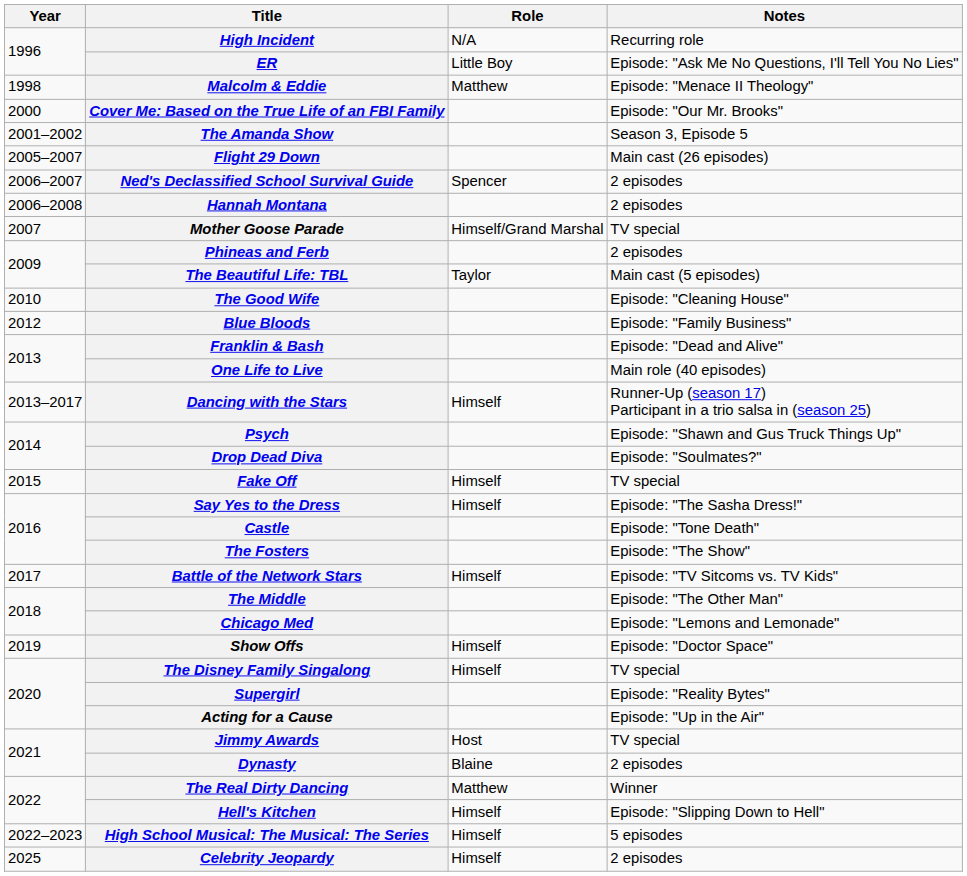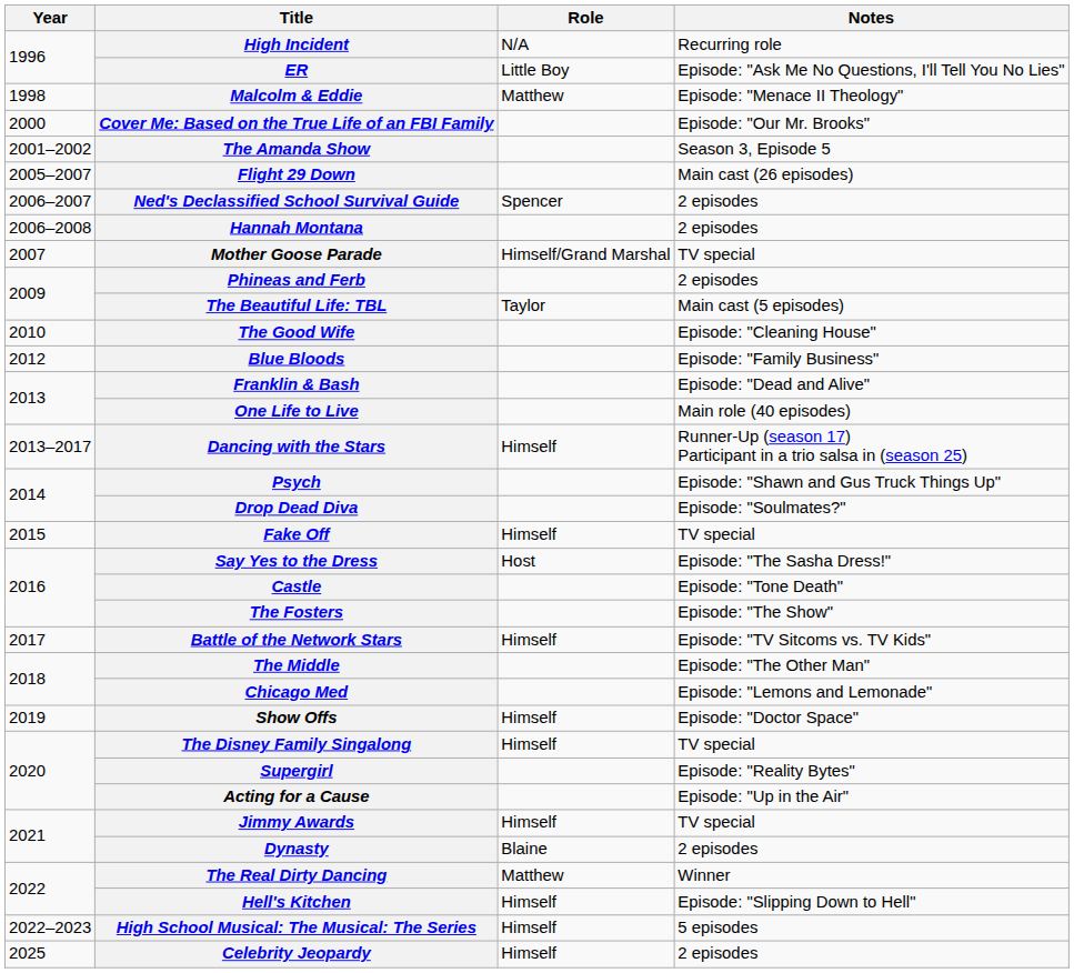 <table class="wikitable plainrowheaders sortable">
 <tr>
 <th scope="col">Year</th>
 <th scope="col">Title</th>
 <th scope="col">Role</th>
 <th scope="col" class="unsortable">Notes</th>
 </tr>
 <tr>
 <td rowspan="2">1996</td>
 <th scope="row"><em><a href='#'>High Incident</a></em></th>
 <td>N/A</td>
 <td>Recurring role</td>
 </tr>
 <tr>
 <th scope="row"><em><a href='#'>ER</a></em></th>
 <td>Little Boy</td>
 <td>Episode: "Ask Me No Questions, I'll Tell You No Lies"</td>
 </tr>
 <tr>
 <td>1998</td>
 <th scope="row"><em><a href='#'>Malcolm & Eddie</a></em></th>
 <td>Matthew</td>
 <td>Episode: "Menace II Theology"</td>
 </tr>
 <tr>
 <td>2000</td>
 <th scope="row"><em><a href='#'>Cover Me: Based on the True Life of an FBI Family</a></em></th>
 <td></td>
 <td>Episode: "Our Mr. Brooks"</td>
 </tr>
 <tr>
 <td>2001–2002</td>
 <th scope="row"><em><a href='#'>The Amanda Show</a></em></th>
 <td></td>
 <td>Season 3, Episode 5<br></td>
 </tr>
 <tr>
 <td>2005–2007</td>
 <th scope="row"><em><a href='#'>Flight 29 Down</a></em></th>
 <td></td>
 <td>Main cast (26 episodes)</td>
 </tr>
 <tr>
 <td>2006–2007</td>
 <th scope="row"><em><a href='#'>Ned's Declassified School Survival Guide</a></em></th>
 <td>Spencer</td>
 <td>2 episodes</td>
 </tr>
 <tr>
 <td>2006–2008</td>
 <th scope="row"><em><a href='#'>Hannah Montana</a></em></th>
 <td></td>
 <td>2 episodes</td>
 </tr>
 <tr>
 <td>2007</td>
 <th scope = "row"><em>Mother Goose Parade</em></th>
 <td>Himself/Grand Marshal</td>
 <td>TV special</td>
 </tr>
 <tr>
 <td rowspan="2">2009</td>
 <th scope="row"><em><a href='#'>Phineas and Ferb</a></em></th>
 <td></td>
 <td>2 episodes</td>
 </tr>
 <tr>
 <th scope="row"><em><a href='#'>The Beautiful Life: TBL</a></em></th>
 <td> Taylor</td>
 <td>Main cast (5 episodes)</td>
 </tr>
 <tr>
 <td>2010</td>
 <th scope="row"><em><a href='#'>The Good Wife</a></em></th>
 <td></td>
 <td>Episode: "Cleaning House"</td>
 </tr>
 <tr>
 <td>2012</td>
 <th scope="row"><em><a href='#'>Blue Bloods</a></em></th>
 <td></td>
 <td>Episode: "Family Business"</td>
 </tr>
 <tr>
 <td rowspan="2">2013</td>
 <th scope="row"><em><a href='#'>Franklin & Bash</a></em></th>
 <td></td>
 <td>Episode: "Dead and Alive"</td>
 </tr>
 <tr>
 <th scope="row"><em><a href='#'>One Life to Live</a></em></th>
 <td></td>
 <td>Main role (40 episodes)</td>
 </tr>
 <tr>
 <td>2013–2017</td>
 <th scope="row"><em><a href='#'>Dancing with the Stars</a></em></th>
 <td>Himself</td>
 <td>Runner-Up (<a href='#'>season 17</a>)<br>Participant in a trio salsa in (<a href='#'>season 25</a>)</td>
 </tr>
 <tr>
 <td rowspan="2">2014</td>
 <th scope="row"><em><a href='#'>Psych</a></em></th>
 <td></td>
 <td>Episode: "Shawn and Gus Truck Things Up"</td>
 </tr>
 <tr>
 <th scope="row"><em><a href='#'>Drop Dead Diva</a></em></th>
 <td></td>
 <td>Episode: "Soulmates?"</td>
 </tr>
 <tr>
 <td>2015</td>
 <th scope="row"><em><a href='#'>Fake Off</a></em></th>
 <td>Himself</td>
 <td>TV special</td>
 </tr>
 <tr>
 <td rowspan="3">2016</td>
 <th scope="row"><em><a href='#'>Say Yes to the Dress</a></em></th>
-<td>Himself</td>
+<td>Host</td>
 <td>Episode: "The Sasha Dress!"</td>
 </tr>
 <tr>
 <th scope="row"><em><a href='#'>Castle</a></em></th>
 <td></td>
 <td>Episode: "Tone Death"</td>
 </tr>
 <tr>
 <th scope="row"><em><a href='#'>The Fosters</a></em></th>
 <td></td>
 <td>Episode: "The Show"</td>
 </tr>
 <tr>
 <td>2017</td>
 <th scope="row"><em><a href='#'>Battle of the Network Stars</a></em></th>
 <td>Himself</td>
 <td>Episode: "TV Sitcoms vs. TV Kids"</td>
 </tr>
 <tr>
 <td rowspan="2">2018</td>
 <th scope="row"><em><a href='#'>The Middle</a></em></th>
 <td></td>
 <td>Episode: "The Other Man"</td>
 </tr>
 <tr>
 <th scope="row"><em><a href='#'>Chicago Med</a></em></th>
 <td></td>
 <td>Episode: "Lemons and Lemonade"</td>
 </tr>
 <tr>
 <td>2019</td>
 <th scope="row"><em>Show Offs</em></th>
 <td>Himself</td>
 <td>Episode: "Doctor Space"</td>
 </tr>
 <tr>
 <td rowspan="3">2020</td>
 <th scope="row"><em><a href='#'>The Disney Family Singalong</a></em></th>
 <td>Himself</td>
 <td>TV special</td>
 </tr>
 <tr>
 <th scope="row"><em><a href='#'>Supergirl</a></em></th>
 <td></td>
 <td>Episode: "Reality Bytes"</td>
 </tr>
 <tr>
 <th scope="row"><em>Acting for a Cause</em></th>
 <td></td>
 <td>Episode: "Up in the Air"</td>
 </tr>
 <tr>
 <td rowspan="2">2021</td>
 <th scope="row"><em><a href='#'>Jimmy Awards</a></em></th>
-<td>Host</td>
+<td>Himself</td>
 <td>TV special</td>
 </tr>
 <tr>
 <th scope="row"><em><a href='#'>Dynasty</a></em></th>
 <td>Blaine</td>
 <td>2 episodes</td>
 </tr>
 <tr>
 <td rowspan="2">2022</td>
 <th scope="row"><em><a href='#'>The Real Dirty Dancing</a></em></th>
 <td>Matthew</td>
 <td>Winner</td>
 </tr>
 <tr>
 <th scope="row"><em><a href='#'>Hell's Kitchen</a></em></th>
 <td>Himself</td>
 <td>Episode: "Slipping Down to Hell"</td>
 </tr>
 <tr>
 <td>2022–2023</td>
 <th scope="row"><em><a href='#'>High School Musical: The Musical: The Series</a></em></th>
 <td>Himself</td>
 <td>5 episodes</td>
 </tr>
 <tr>
 <td>2025</td>
 <th scope="row"><em><a href='#'>Celebrity Jeopardy</a></em></th>
 <td>Himself</td>
 <td>2 episodes</td>
 </tr>
 </table>
